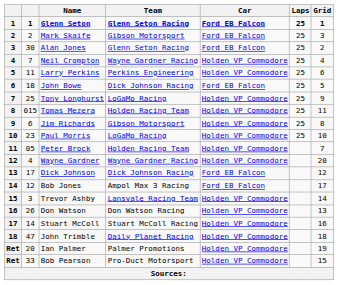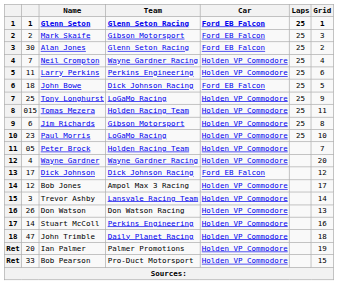 <table class="wikitable" style="font-size: 85%">
 <tr>
 <th></th>
 <th></th>
 <th>Name</th>
 <th>Team</th>
 <th>Car</th>
 <th>Laps</th>
 <th>Grid</th>
 </tr>
 <tr>
 <th>1</th>
 <td style="text-align:center;"><strong>1</strong></td>
 <td> <strong><a href='#'>Glenn Seton</a></strong></td>
 <td><strong><a href='#'>Glenn Seton Racing</a></strong></td>
 <td><strong><a href='#'>Ford EB Falcon</a></strong></td>
 <td style="text-align:center;"><strong>25</strong></td>
 <td style="text-align:center;"><strong>1</strong></td>
 </tr>
 <tr>
 <th>2</th>
 <td style="text-align:center;">2</td>
 <td> <a href='#'>Mark Skaife</a></td>
 <td><a href='#'>Gibson Motorsport</a></td>
 <td><a href='#'>Ford EB Falcon</a></td>
 <td style="text-align:center;">25</td>
 <td style="text-align:center;">3</td>
 </tr>
 <tr>
 <th>3</th>
 <td style="text-align:center;">30</td>
 <td> <a href='#'>Alan Jones</a></td>
 <td><a href='#'>Glenn Seton Racing</a></td>
 <td><a href='#'>Ford EB Falcon</a></td>
 <td style="text-align:center;">25</td>
 <td style="text-align:center;">2</td>
 </tr>
 <tr>
 <th>4</th>
 <td style="text-align:center;">7</td>
 <td> <a href='#'>Neil Crompton</a></td>
 <td><a href='#'>Wayne Gardner Racing</a></td>
 <td><a href='#'>Holden VP Commodore</a></td>
 <td style="text-align:center;">25</td>
 <td style="text-align:center;">4</td>
 </tr>
 <tr>
 <th>5</th>
 <td style="text-align:center;">11</td>
 <td> <a href='#'>Larry Perkins</a></td>
 <td><a href='#'>Perkins Engineering</a></td>
 <td><a href='#'>Holden VP Commodore</a></td>
 <td style="text-align:center;">25</td>
 <td style="text-align:center;">6</td>
 </tr>
 <tr>
 <th>6</th>
 <td style="text-align:center;">18</td>
 <td> <a href='#'>John Bowe</a></td>
 <td><a href='#'>Dick Johnson Racing</a></td>
 <td><a href='#'>Ford EB Falcon</a></td>
 <td style="text-align:center;">25</td>
 <td style="text-align:center;">5</td>
 </tr>
 <tr>
 <th>7</th>
 <td style="text-align:center;">25</td>
 <td> <a href='#'>Tony Longhurst</a></td>
 <td><a href='#'>LoGaMo Racing</a></td>
 <td><a href='#'>Holden VP Commodore</a></td>
 <td style="text-align:center;">25</td>
 <td style="text-align:center;">9</td>
 </tr>
 <tr>
 <th>8</th>
 <td style="text-align:center;">015</td>
 <td> <a href='#'>Tomas Mezera</a></td>
 <td><a href='#'>Holden Racing Team</a></td>
 <td><a href='#'>Holden VP Commodore</a></td>
 <td style="text-align:center;">25</td>
 <td style="text-align:center;">11</td>
 </tr>
 <tr>
 <th>9</th>
 <td style="text-align:center;">6</td>
 <td> <a href='#'>Jim Richards</a></td>
 <td><a href='#'>Gibson Motorsport</a></td>
 <td><a href='#'>Holden VP Commodore</a></td>
 <td style="text-align:center;">25</td>
 <td style="text-align:center;">8</td>
 </tr>
 <tr>
 <th>10</th>
 <td style="text-align:center;">23</td>
 <td> <a href='#'>Paul Morris</a></td>
 <td><a href='#'>LoGaMo Racing</a></td>
 <td><a href='#'>Holden VP Commodore</a></td>
 <td style="text-align:center;">25</td>
 <td style="text-align:center;">10</td>
 </tr>
 <tr>
 <th>11</th>
 <td style="text-align:center;">05</td>
 <td> <a href='#'>Peter Brock</a></td>
 <td><a href='#'>Holden Racing Team</a></td>
 <td><a href='#'>Holden VP Commodore</a></td>
 <td style="text-align:center;"></td>
 <td style="text-align:center;">7</td>
 </tr>
 <tr>
 <th>12</th>
 <td style="text-align:center;">4</td>
 <td> <a href='#'>Wayne Gardner</a></td>
 <td><a href='#'>Wayne Gardner Racing</a></td>
 <td><a href='#'>Holden VP Commodore</a></td>
 <td style="text-align:center;"></td>
 <td style="text-align:center;">20</td>
 </tr>
 <tr>
 <th>13</th>
 <td style="text-align:center;">17</td>
 <td> <a href='#'>Dick Johnson</a></td>
 <td><a href='#'>Dick Johnson Racing</a></td>
 <td><a href='#'>Ford EB Falcon</a></td>
 <td style="text-align:center;"></td>
 <td style="text-align:center;">12</td>
 </tr>
 <tr>
 <th>14</th>
 <td style="text-align:center;">12</td>
 <td> Bob Jones</td>
 <td>Ampol Max 3 Racing</td>
-<td><a href='#'>Ford EB Falcon</a></td>
+<td><a href='#'>Holden VP Commodore</a></td>
 <td style="text-align:center;"></td>
 <td style="text-align:center;">17</td>
 </tr>
 <tr>
 <th>15</th>
 <td style="text-align:center;">3</td>
 <td> Trevor Ashby</td>
 <td><a href='#'>Lansvale Racing Team</a></td>
 <td><a href='#'>Holden VP Commodore</a></td>
 <td style="text-align:center;"></td>
 <td style="text-align:center;">14</td>
 </tr>
 <tr>
 <th>16</th>
 <td style="text-align:center;">26</td>
 <td> Don Watson</td>
 <td>Don Watson Racing</td>
 <td><a href='#'>Holden VP Commodore</a></td>
 <td style="text-align:center;"></td>
 <td style="text-align:center;">13</td>
 </tr>
 <tr>
 <th>17</th>
 <td style="text-align:center;">14</td>
 <td> Stuart McColl</td>
-<td>Stuart McColl Racing</td>
+<td><a href='#'>Perkins Engineering</a></td>
 <td><a href='#'>Holden VP Commodore</a></td>
 <td style="text-align:center;"></td>
 <td style="text-align:center;">16</td>
 </tr>
 <tr>
 <th>18</th>
 <td style="text-align:center;">47</td>
 <td> John Trimble</td>
 <td><a href='#'>Daily Planet Racing</a></td>
 <td><a href='#'>Holden VP Commodore</a></td>
 <td style="text-align:center;"></td>
 <td style="text-align:center;">18</td>
 </tr>
 <tr>
 <th>Ret</th>
 <td style="text-align:center;">20</td>
 <td> Ian Palmer</td>
 <td>Palmer Promotions</td>
 <td><a href='#'>Holden VP Commodore</a></td>
 <td style="text-align:center;"></td>
 <td style="text-align:center;">19</td>
 </tr>
 <tr>
 <th>Ret</th>
 <td style="text-align:center;">33</td>
 <td> Bob Pearson</td>
 <td>Pro-Duct Motorsport</td>
 <td><a href='#'>Holden VP Commodore</a></td>
 <td style="text-align:center;"></td>
 <td style="text-align:center;">15</td>
 </tr>
 <tr>
 <th colspan="7">Sources:</th>
 </tr>
 </table>
